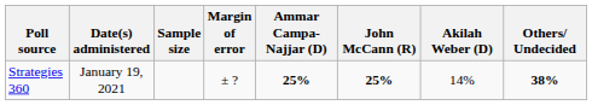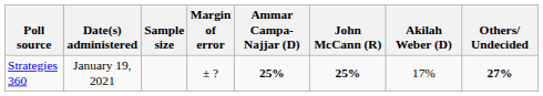 <table class="wikitable" style="font-size:90%;text-align:center;">
 <tr valign=bottom>
 <th>Poll source</th>
 <th>Date(s)<br>administered</th>
 <th>Sample<br>size</th>
 <th>Margin<br>of error</th>
 <th style="width:80px;">Ammar<br>Campa-Najjar (D)</th>
 <th style="width:80px;">John<br>McCann (R)</th>
 <th style="width:80px;">Akilah<br>Weber (D)</th>
 <th style="width:80px;">Others/<br>Undecided</th>
 </tr>
 <tr>
 <td style="text-align:left;"><a href='#'>Strategies 360</a></td>
 <td>January 19, 2021</td>
 <td></td>
 <td>± ?</td>
 <td><strong>25%</strong></td>
 <td><strong>25%</strong></td>
-<td>14%</td>
-<td><strong>38%</strong></td>
+<td>17%</td>
+<td><strong>27%</strong></td>
 </tr>
 </table>
